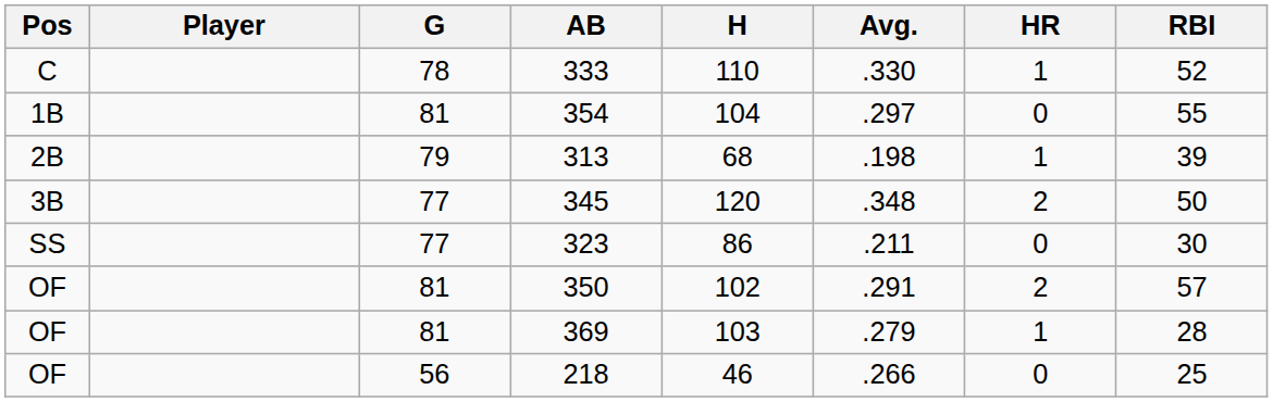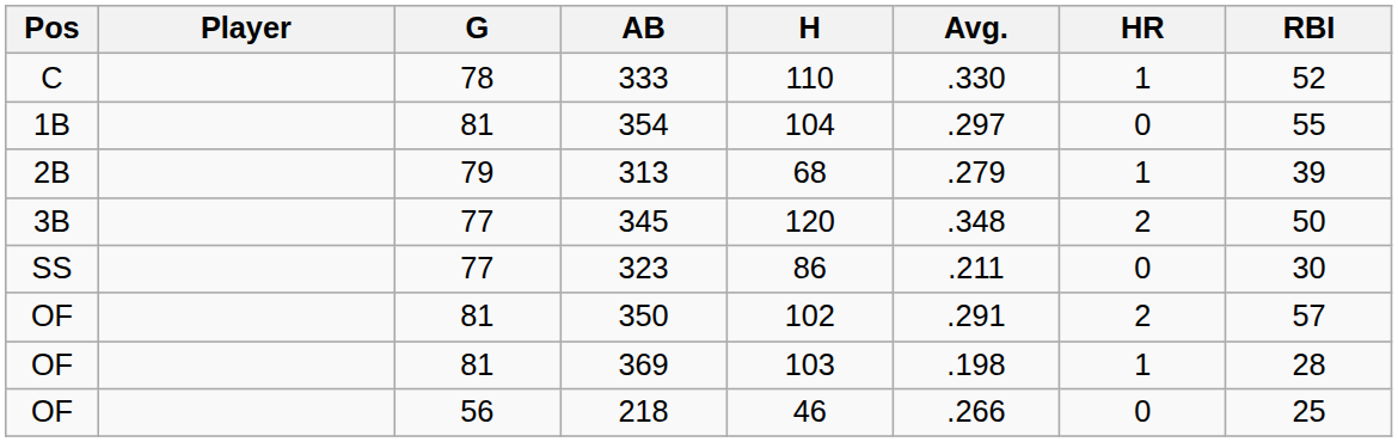 <table class="wikitable sortable">
 <tr>
 <th bgcolor="#DDDDFF" width="5%">Pos</th>
 <th bgcolor="#DDDDFF" width="16%">Player</th>
 <th bgcolor="#DDDDFF" width="9%">G</th>
 <th bgcolor="#DDDDFF" width="9%">AB</th>
 <th bgcolor="#DDDDFF" width="9%">H</th>
 <th bgcolor="#DDDDFF" width="9%">Avg.</th>
 <th bgcolor="#DDDDFF" width="9%">HR</th>
 <th bgcolor="#DDDDFF" width="9%">RBI</th>
 </tr>
 <tr align="center">
 <td>C</td>
 <td></td>
 <td>78</td>
 <td>333</td>
 <td>110</td>
 <td>.330</td>
 <td>1</td>
 <td>52</td>
 </tr>
 <tr align="center">
 <td>1B</td>
 <td></td>
 <td>81</td>
 <td>354</td>
 <td>104</td>
 <td>.297</td>
 <td>0</td>
 <td>55</td>
 </tr>
 <tr align="center">
 <td>2B</td>
 <td></td>
 <td>79</td>
 <td>313</td>
 <td>68</td>
-<td>.198</td>
+<td>.279</td>
 <td>1</td>
 <td>39</td>
 </tr>
 <tr align="center">
 <td>3B</td>
 <td></td>
 <td>77</td>
 <td>345</td>
 <td>120</td>
 <td>.348</td>
 <td>2</td>
 <td>50</td>
 </tr>
 <tr align="center">
 <td>SS</td>
 <td></td>
 <td>77</td>
 <td>323</td>
 <td>86</td>
 <td>.211</td>
 <td>0</td>
 <td>30</td>
 </tr>
 <tr align="center">
 <td>OF</td>
 <td></td>
 <td>81</td>
 <td>350</td>
 <td>102</td>
 <td>.291</td>
 <td>2</td>
 <td>57</td>
 </tr>
 <tr align="center">
 <td>OF</td>
 <td></td>
 <td>81</td>
 <td>369</td>
 <td>103</td>
-<td>.279</td>
+<td>.198</td>
 <td>1</td>
 <td>28</td>
 </tr>
 <tr align="center">
 <td>OF</td>
 <td></td>
 <td>56</td>
 <td>218</td>
 <td>46</td>
 <td>.266</td>
 <td>0</td>
 <td>25</td>
 </tr>
 </table>
